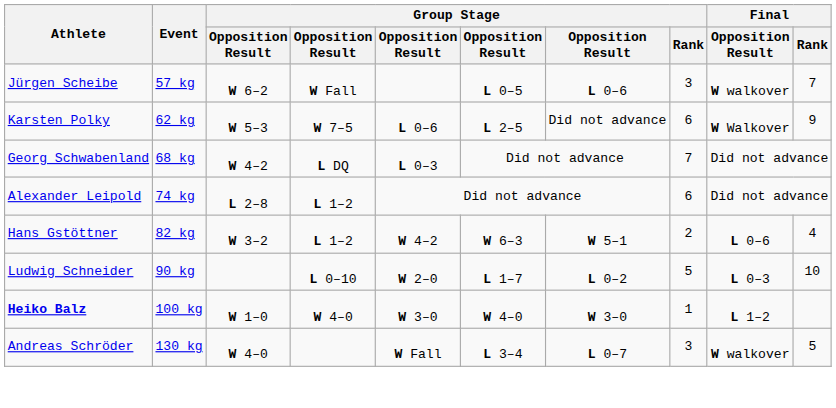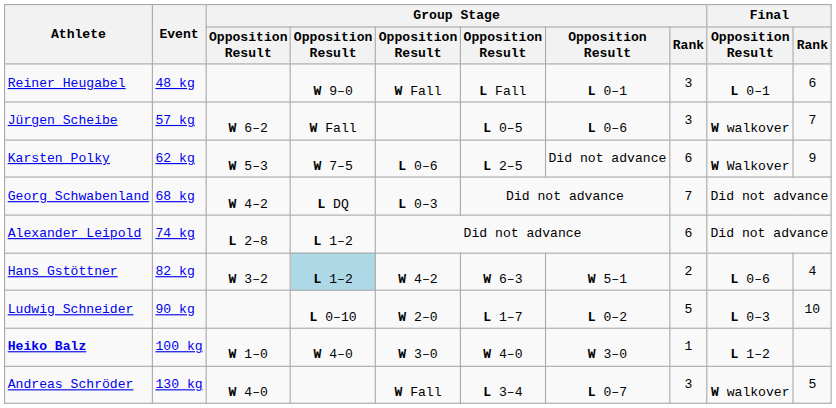 <table class=wikitable style="font-size:90%">
 <tr>
 <th rowspan="2">Athlete</th>
 <th rowspan="2">Event</th>
 <th colspan="6">Group Stage</th>
 <th colspan=2>Final</th>
 </tr>
 <tr>
 <th>Opposition<br>Result</th>
 <th>Opposition<br>Result</th>
 <th>Opposition<br>Result</th>
 <th>Opposition<br>Result</th>
 <th>Opposition<br>Result</th>
 <th>Rank</th>
 <th>Opposition<br>Result</th>
 <th>Rank</th>
+</tr>
+<tr align=center>
+<td align=left><a href='#'>Reiner Heugabel</a></td>
+<td align=left><a href='#'>48 kg</a></td>
+<td></td>
+<td><br><strong>W</strong> 9–0</td>
+<td><br><strong>W</strong> Fall</td>
+<td><br><strong>L</strong> Fall</td>
+<td><br><strong>L</strong> 0–1</td>
+<td>3</td>
+<td><br><strong>L</strong> 0–1</td>
+<td>6</td>
 </tr>
 <tr align=center>
 <td align=left><a href='#'>Jürgen Scheibe</a></td>
 <td align=left><a href='#'>57 kg</a></td>
 <td><br><strong>W</strong> 6–2</td>
 <td><br><strong>W</strong> Fall</td>
 <td></td>
 <td><br><strong>L</strong> 0–5</td>
 <td><br><strong>L</strong> 0–6</td>
 <td>3</td>
 <td><br><strong>W</strong> walkover</td>
 <td>7</td>
 </tr>
 <tr align=center>
 <td align=left><a href='#'>Karsten Polky</a></td>
 <td align=left><a href='#'>62 kg</a></td>
 <td><br><strong>W</strong> 5–3</td>
 <td><br><strong>W</strong> 7–5</td>
 <td><br><strong>L</strong> 0–6</td>
 <td><br><strong>L</strong> 2–5</td>
 <td>Did not advance</td>
 <td>6</td>
 <td><br><strong>W</strong> Walkover</td>
 <td>9</td>
 </tr>
 <tr align=center>
 <td align=left><a href='#'>Georg Schwabenland</a></td>
 <td align=left><a href='#'>68 kg</a></td>
 <td><br><strong>W</strong> 4–2</td>
 <td><br><strong>L</strong> DQ</td>
 <td><br><strong>L</strong> 0–3</td>
 <td colspan=2>Did not advance</td>
 <td>7</td>
 <td colspan=2>Did not advance</td>
 </tr>
 <tr align=center>
 <td align=left><a href='#'>Alexander Leipold</a></td>
 <td align=left><a href='#'>74 kg</a></td>
 <td><br><strong>L</strong> 2–8</td>
 <td><br><strong>L</strong> 1–2</td>
 <td colspan=3>Did not advance</td>
 <td>6</td>
 <td colspan=2>Did not advance</td>
 </tr>
 <tr align=center>
 <td align=left><a href='#'>Hans Gstöttner</a></td>
 <td align=left><a href='#'>82 kg</a></td>
 <td><br><strong>W</strong> 3–2</td>
-<td><br><strong>L</strong> 1–2</td>
+<td style="background: lightblue;"><br><strong>L</strong> 1–2</td>
 <td><br><strong>W</strong> 4–2</td>
 <td><br><strong>W</strong> 6–3</td>
 <td><br><strong>W</strong> 5–1</td>
 <td>2</td>
 <td><br><strong>L</strong> 0–6</td>
 <td>4</td>
 </tr>
 <tr align=center>
 <td align=left><a href='#'>Ludwig Schneider</a></td>
 <td align=left><a href='#'>90 kg</a></td>
 <td></td>
 <td><br><strong>L</strong> 0–10</td>
 <td><br><strong>W</strong> 2–0</td>
 <td><br><strong>L</strong> 1–7</td>
 <td><br><strong>L</strong> 0–2</td>
 <td>5</td>
 <td><br><strong>L</strong> 0–3</td>
 <td>10</td>
 </tr>
 <tr align=center>
 <td align=left><strong><a href='#'>Heiko Balz</a></strong></td>
 <td align=left><a href='#'>100 kg</a></td>
 <td><br><strong>W</strong> 1–0</td>
 <td><br><strong>W</strong> 4–0</td>
 <td><br><strong>W</strong> 3–0</td>
 <td><br><strong>W</strong> 4–0</td>
 <td><br><strong>W</strong> 3–0</td>
 <td>1</td>
 <td><br><strong>L</strong> 1–2</td>
 <td></td>
 </tr>
 <tr align=center>
 <td align=left><a href='#'>Andreas Schröder</a></td>
 <td align=left><a href='#'>130 kg</a></td>
 <td><br><strong>W</strong> 4–0</td>
 <td></td>
 <td><br><strong>W</strong> Fall</td>
 <td><br><strong>L</strong> 3–4</td>
 <td><br><strong>L</strong> 0–7</td>
 <td>3</td>
 <td><br><strong>W</strong> walkover</td>
 <td>5</td>
 </tr>
 </table>
